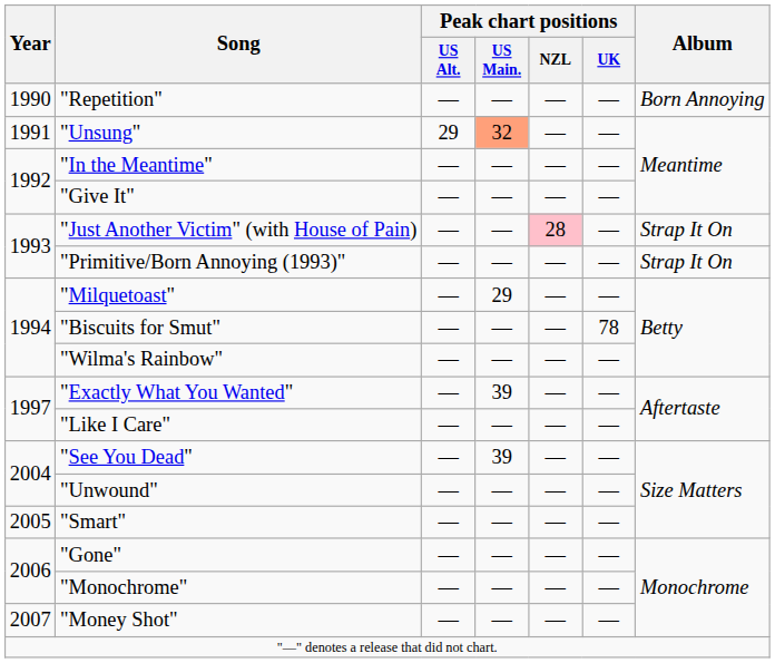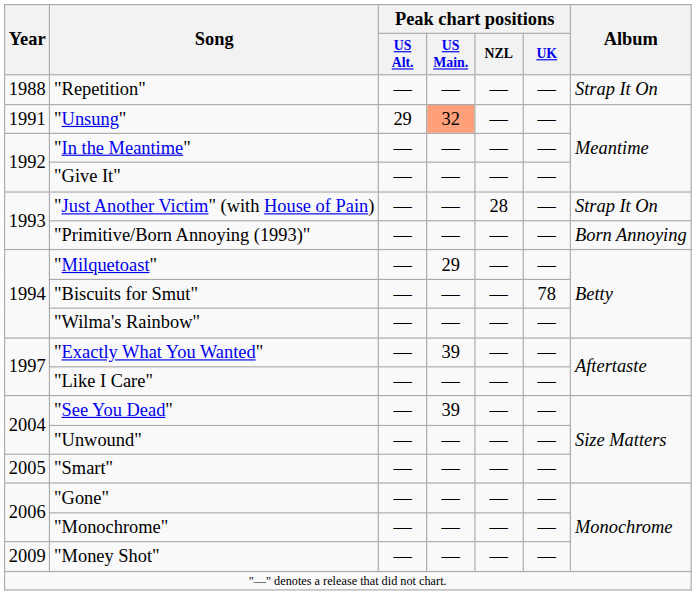 <table class="wikitable">
 <tr>
 <th rowspan="2">Year</th>
 <th rowspan="2">Song</th>
 <th colspan="4">Peak chart positions</th>
 <th rowspan="2">Album</th>
 </tr>
 <tr>
 <th style="width:3em;font-size:75%"><a href='#'>US<br>Alt.</a><br></th>
 <th style="width:3em;font-size:75%"><a href='#'>US<br>Main.</a><br></th>
 <th style="width:3em;font-size:75%">NZL<br></th>
 <th style="width:3em;font-size:75%"><a href='#'>UK</a><br></th>
 </tr>
 <tr>
-<td>1990</td>
+<td>1988</td>
 <td>"Repetition"</td>
 <td style="text-align:center;">—</td>
 <td style="text-align:center;">—</td>
 <td style="text-align:center;">—</td>
 <td style="text-align:center;">—</td>
-<td><em>Born Annoying</em></td>
+<td><em>Strap It On</em></td>
 </tr>
 <tr>
 <td>1991</td>
 <td>"<a href='#'>Unsung</a>"</td>
 <td style="text-align:center;">29</td>
 <td style="background: lightsalmon; text-align:center;">32</td>
 <td style="text-align:center;">—</td>
 <td style="text-align:center;">—</td>
 <td rowspan="3"><em>Meantime</em></td>
 </tr>
 <tr>
 <td rowspan="2">1992</td>
 <td>"<a href='#'>In the Meantime</a>"</td>
 <td style="text-align:center;">—</td>
 <td style="text-align:center;">—</td>
 <td style="text-align:center;">—</td>
 <td style="text-align:center;">—</td>
 </tr>
 <tr>
 <td>"Give It"</td>
 <td style="text-align:center;">—</td>
 <td style="text-align:center;">—</td>
 <td style="text-align:center;">—</td>
 <td style="text-align:center;">—</td>
 </tr>
 <tr>
 <td rowspan="2">1993</td>
 <td>"<a href='#'>Just Another Victim</a>" (with <a href='#'>House of Pain</a>)</td>
 <td style="text-align:center;">—</td>
 <td style="text-align:center;">—</td>
-<td style="background: pink; text-align:center;">28</td>
+<td style="text-align:center;">28</td>
 <td style="text-align:center;">—</td>
 <td><em>Strap It On</em></td>
 </tr>
 <tr>
 <td>"Primitive/Born Annoying (1993)"</td>
 <td style="text-align:center;">—</td>
 <td style="text-align:center;">—</td>
 <td style="text-align:center;">—</td>
 <td style="text-align:center;">—</td>
-<td><em>Strap It On</em></td>
+<td><em>Born Annoying</em></td>
 </tr>
 <tr>
 <td rowspan="3">1994</td>
 <td>"<a href='#'>Milquetoast</a>"</td>
 <td style="text-align:center;">—</td>
 <td style="text-align:center;">29</td>
 <td style="text-align:center;">—</td>
 <td style="text-align:center;">—</td>
 <td rowspan="3"><em>Betty</em></td>
 </tr>
 <tr>
 <td>"Biscuits for Smut"</td>
 <td style="text-align:center;">—</td>
 <td style="text-align:center;">—</td>
 <td style="text-align:center;">—</td>
 <td style="text-align:center;">78</td>
 </tr>
 <tr>
 <td>"Wilma's Rainbow"</td>
 <td style="text-align:center;">—</td>
 <td style="text-align:center;">—</td>
 <td style="text-align:center;">—</td>
 <td style="text-align:center;">—</td>
 </tr>
 <tr>
 <td rowspan="2">1997</td>
 <td>"<a href='#'>Exactly What You Wanted</a>"</td>
 <td style="text-align:center;">—</td>
 <td style="text-align:center;">39</td>
 <td style="text-align:center;">—</td>
 <td style="text-align:center;">—</td>
 <td rowspan="2"><em>Aftertaste</em></td>
 </tr>
 <tr>
 <td>"Like I Care"</td>
 <td style="text-align:center;">—</td>
 <td style="text-align:center;">—</td>
 <td style="text-align:center;">—</td>
 <td style="text-align:center;">—</td>
 </tr>
 <tr>
 <td rowspan="2">2004</td>
 <td>"<a href='#'>See You Dead</a>"</td>
 <td style="text-align:center;">—</td>
 <td style="text-align:center;">39</td>
 <td style="text-align:center;">—</td>
 <td style="text-align:center;">—</td>
 <td rowspan="3"><em>Size Matters</em></td>
 </tr>
 <tr>
 <td>"Unwound"</td>
 <td style="text-align:center;">—</td>
 <td style="text-align:center;">—</td>
 <td style="text-align:center;">—</td>
 <td style="text-align:center;">—</td>
 </tr>
 <tr>
 <td>2005</td>
 <td>"Smart"</td>
 <td style="text-align:center;">—</td>
 <td style="text-align:center;">—</td>
 <td style="text-align:center;">—</td>
 <td style="text-align:center;">—</td>
 </tr>
 <tr>
 <td rowspan="2">2006</td>
 <td>"Gone"</td>
 <td style="text-align:center;">—</td>
 <td style="text-align:center;">—</td>
 <td style="text-align:center;">—</td>
 <td style="text-align:center;">—</td>
 <td rowspan="3"><em>Monochrome</em></td>
 </tr>
 <tr>
 <td>"Monochrome"</td>
 <td style="text-align:center;">—</td>
 <td style="text-align:center;">—</td>
 <td style="text-align:center;">—</td>
 <td style="text-align:center;">—</td>
 </tr>
 <tr>
-<td>2007</td>
+<td>2009</td>
 <td>"Money Shot"</td>
 <td style="text-align:center;">—</td>
 <td style="text-align:center;">—</td>
 <td style="text-align:center;">—</td>
 <td style="text-align:center;">—</td>
 </tr>
 <tr>
 <td colspan="8" style="text-align:center; font-size:8pt;">"—" denotes a release that did not chart.</td>
 </tr>
 </table>
